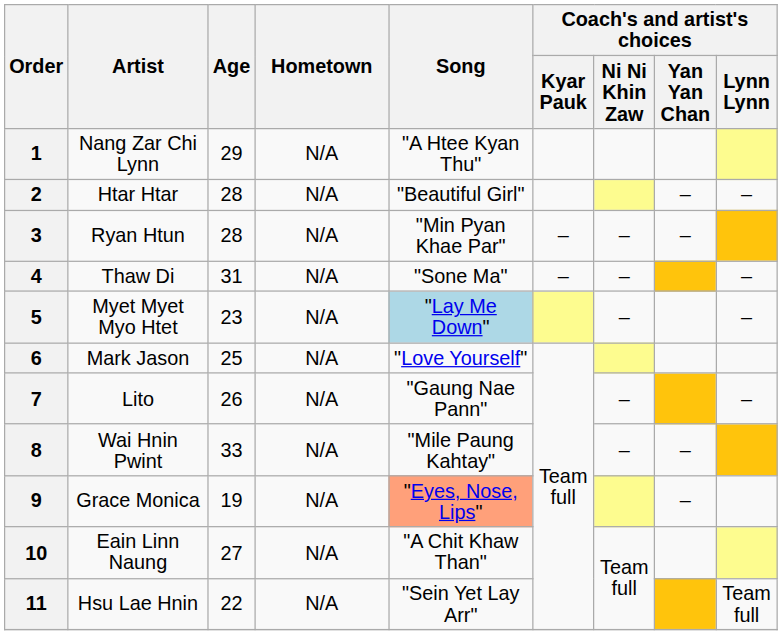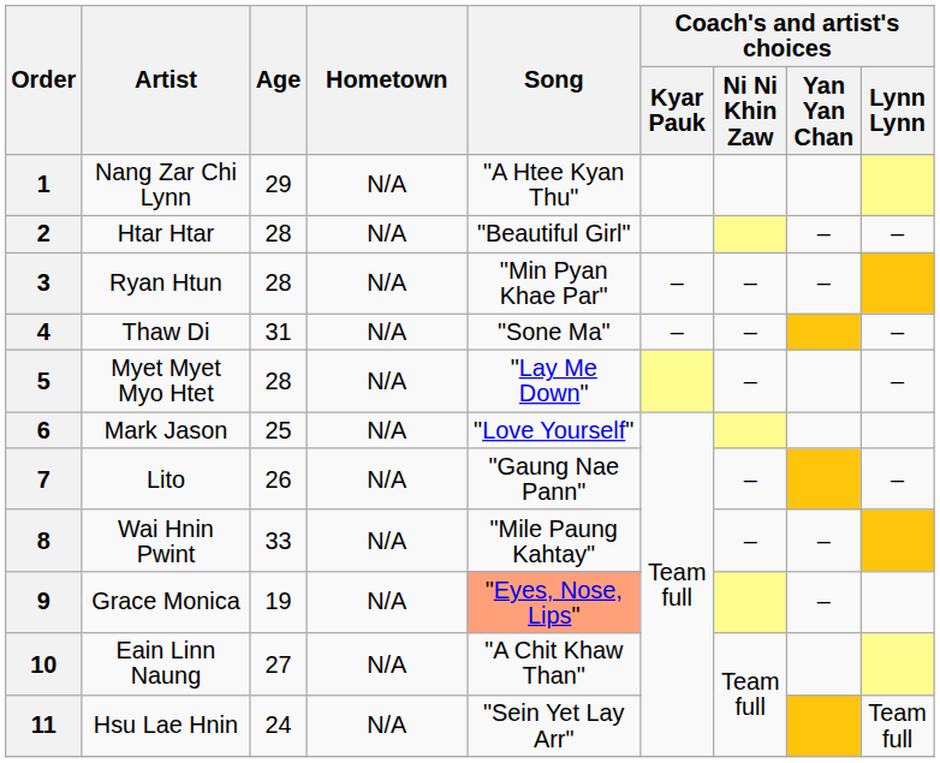 <table class="wikitable" style="text-align:center; line-height:17px; width:100%;">
 <tr>
 <th scope="col" rowspan="2" width="05%">Order</th>
 <th scope="col" rowspan="2" width="20%">Artist</th>
 <th scope="col" rowspan="2" width="05%">Age</th>
 <th scope="col" rowspan="2" width="18%">Hometown</th>
 <th scope="col" rowspan="2" width="20%">Song</th>
 <th scope="col" colspan="4" width="32%">Coach's and artist's choices</th>
 </tr>
 <tr>
 <th width="08%">Kyar Pauk</th>
 <th width="08%">Ni Ni Khin Zaw</th>
 <th width="08%">Yan Yan Chan</th>
 <th width="08%">Lynn Lynn</th>
 </tr>
 <tr>
 <th>1</th>
 <td>Nang Zar Chi Lynn</td>
 <td>29</td>
 <td>N/A</td>
 <td>"A Htee Kyan Thu"</td>
 <td><strong></strong></td>
 <td><strong></strong></td>
 <td><strong></strong></td>
 <td style="background:#fdfc8f;"><strong></strong></td>
 </tr>
 <tr>
 <th>2</th>
 <td>Htar Htar</td>
 <td>28</td>
 <td>N/A</td>
 <td>"Beautiful Girl"</td>
 <td><strong></strong></td>
 <td style="background:#fdfc8f;"><strong></strong></td>
 <td>–</td>
 <td>–</td>
 </tr>
 <tr>
 <th>3</th>
 <td>Ryan Htun</td>
 <td>28</td>
 <td>N/A</td>
 <td>"Min Pyan Khae Par"</td>
 <td>–</td>
 <td>–</td>
 <td>–</td>
 <td style="background:#FFC40C;"><strong></strong></td>
 </tr>
 <tr>
 <th>4</th>
 <td>Thaw Di</td>
 <td>31</td>
 <td>N/A</td>
 <td>"Sone Ma"</td>
 <td>–</td>
 <td>–</td>
 <td style="background:#FFC40C;"><strong></strong></td>
 <td>–</td>
 </tr>
 <tr>
 <th>5</th>
 <td>Myet Myet Myo Htet</td>
-<td>23</td>
+<td>28</td>
 <td>N/A</td>
-<td style="background: lightblue;">"<a href='#'>Lay Me Down</a>"</td>
+<td>"<a href='#'>Lay Me Down</a>"</td>
 <td style="background:#fdfc8f;"><strong></strong></td>
 <td>–</td>
 <td><strong></strong></td>
 <td>–</td>
 </tr>
 <tr>
 <th>6</th>
 <td>Mark Jason</td>
 <td>25</td>
 <td>N/A</td>
 <td>"<a href='#'>Love Yourself</a>"</td>
 <td rowspan="6">Team full</td>
 <td style="background:#fdfc8f;"><strong></strong></td>
 <td><strong></strong></td>
 <td><strong></strong></td>
 </tr>
 <tr>
 <th>7</th>
 <td>Lito</td>
 <td>26</td>
 <td>N/A</td>
 <td>"Gaung Nae Pann"</td>
 <td>–</td>
 <td style="background:#FFC40C;"><strong></strong></td>
 <td>–</td>
 </tr>
 <tr>
 <th>8</th>
 <td>Wai Hnin Pwint</td>
 <td>33</td>
 <td>N/A</td>
 <td>"Mile Paung Kahtay"</td>
 <td>–</td>
 <td>–</td>
 <td style="background:#FFC40C;"><strong></strong></td>
 </tr>
 <tr>
 <th>9</th>
 <td>Grace Monica</td>
 <td>19</td>
 <td>N/A</td>
 <td style="background: lightsalmon;">"<a href='#'>Eyes, Nose, Lips</a>"</td>
 <td style="background:#fdfc8f;"><strong></strong></td>
 <td>–</td>
 <td><strong></strong></td>
 </tr>
 <tr>
 <th>10</th>
 <td>Eain Linn Naung</td>
 <td>27</td>
 <td>N/A</td>
 <td>"A Chit Khaw Than"</td>
 <td rowspan="2">Team full</td>
 <td><strong></strong></td>
 <td style="background:#fdfc8f;"><strong></strong></td>
 </tr>
 <tr>
 <th>11</th>
 <td>Hsu Lae Hnin</td>
-<td>22</td>
+<td>24</td>
 <td>N/A</td>
 <td>"Sein Yet Lay Arr"</td>
 <td style="background:#FFC40C;"><strong></strong></td>
 <td>Team full</td>
 </tr>
 <tr>
 </tr>
 </table>
